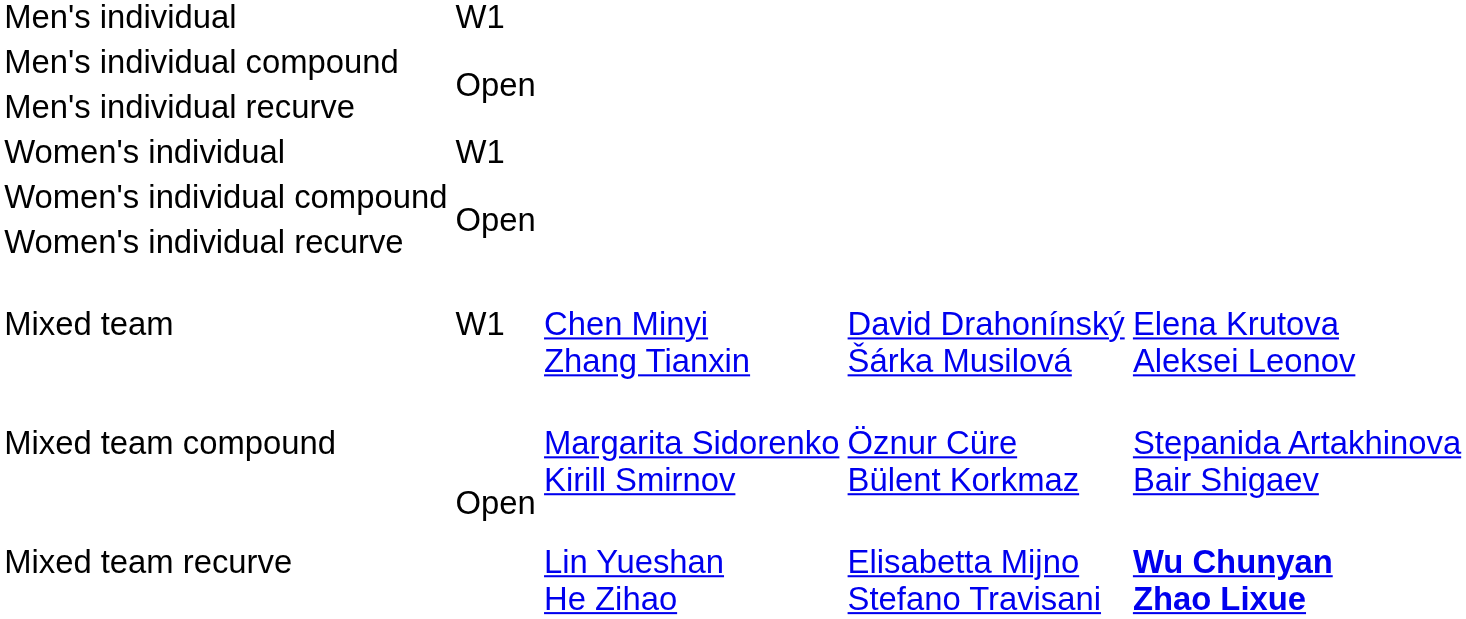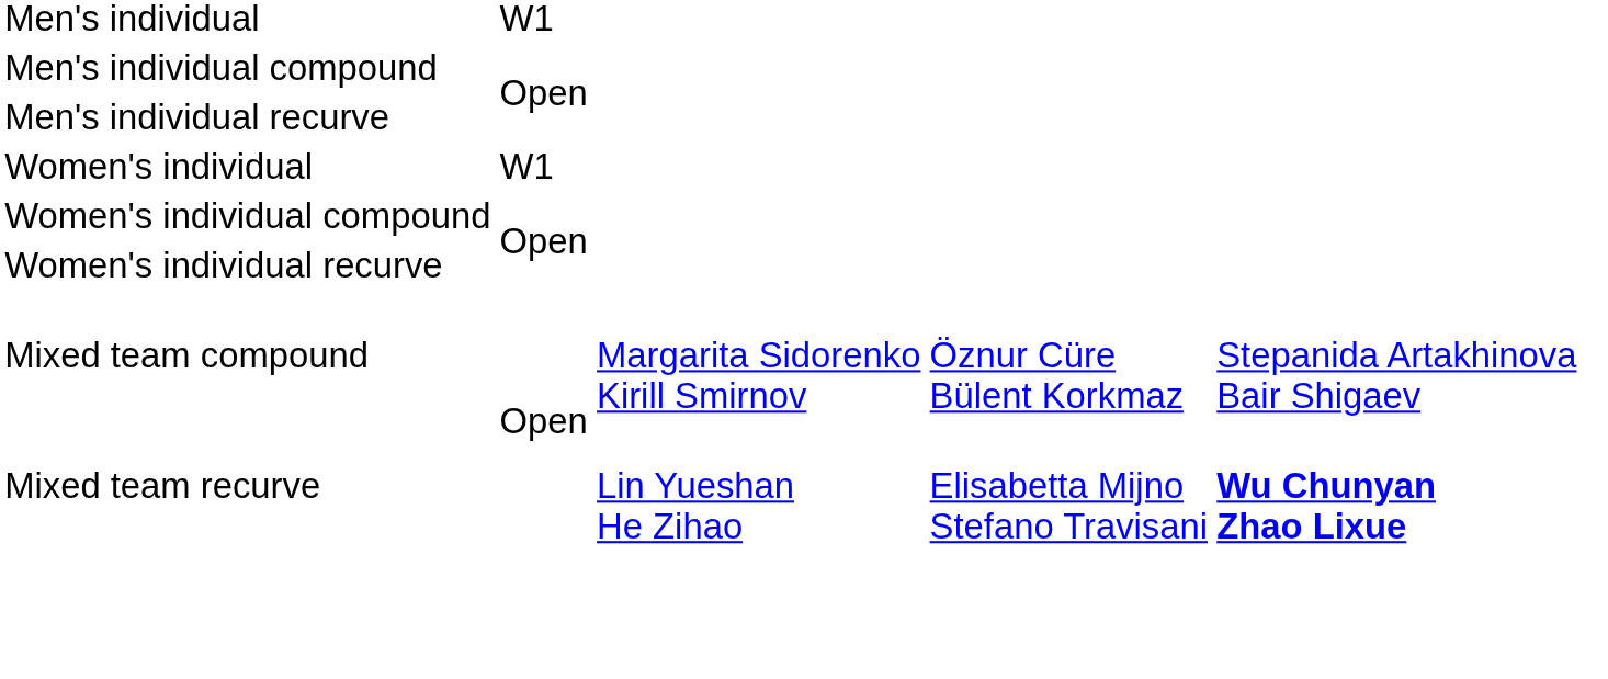 <table>
 <tr>
 <td>Men's individual<br></td>
 <td>W1</td>
 <td></td>
 <td></td>
 <td></td>
 </tr>
 <tr>
 <td>Men's individual compound<br></td>
 <td rowspan=2>Open</td>
 <td></td>
 <td></td>
 <td></td>
 </tr>
 <tr>
 <td>Men's individual recurve<br></td>
 <td></td>
 <td></td>
 <td></td>
 </tr>
 <tr>
 <td>Women's individual<br></td>
 <td>W1</td>
 <td></td>
 <td></td>
 <td></td>
 </tr>
 <tr>
 <td nowrap>Women's individual compound<br></td>
 <td rowspan=2>Open</td>
 <td></td>
 <td></td>
 <td></td>
 </tr>
 <tr>
 <td>Women's individual recurve<br></td>
 <td></td>
 <td></td>
 <td></td>
 </tr>
 <tr>
-<td>Mixed team<br></td>
-<td>W1</td>
-<td><br><a href='#'>Chen Minyi</a><br><a href='#'>Zhang Tianxin</a></td>
-<td><br><a href='#'>David Drahonínský</a><br><a href='#'>Šárka Musilová</a></td>
-<td><br><a href='#'>Elena Krutova</a><br><a href='#'>Aleksei Leonov</a></td>
-</tr>
-<tr>
 <td>Mixed team compound<br></td>
 <td rowspan=2>Open</td>
 <td><br><a href='#'>Margarita Sidorenko</a><br><a href='#'>Kirill Smirnov</a></td>
 <td><br><a href='#'>Öznur Cüre</a><br><a href='#'>Bülent Korkmaz</a></td>
 <td><br><a href='#'>Stepanida Artakhinova</a><br><a href='#'>Bair Shigaev</a></td>
 </tr>
 <tr>
 <td>Mixed team recurve<br></td>
 <td><br><a href='#'>Lin Yueshan</a><br><a href='#'>He Zihao</a></td>
 <td><br><a href='#'>Elisabetta Mijno</a><br><a href='#'>Stefano Travisani</a></td>
 <td><strong><br><a href='#'>Wu Chunyan</a><br><a href='#'>Zhao Lixue</a></strong></td>
 </tr>
 </table>
